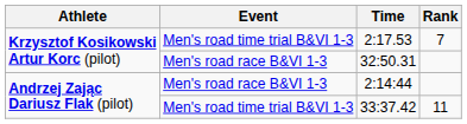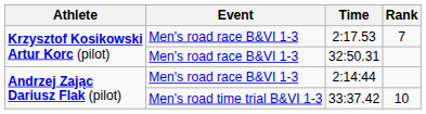 <table class=wikitable style="font-size:90%">
 <tr>
 <th>Athlete</th>
 <th>Event</th>
 <th>Time</th>
 <th>Rank</th>
 </tr>
 <tr>
 <td rowspan="2"><strong><a href='#'>Krzysztof Kosikowski</a></strong><br> <strong><a href='#'>Artur Korc</a></strong> (pilot)</td>
-<td><a href='#'>Men's road time trial B&VI 1-3</a></td>
+<td><a href='#'>Men's road race B&VI 1-3</a></td>
 <td style="text-align:center;">2:17.53</td>
 <td style="text-align:center;">7</td>
 </tr>
 <tr>
 <td><a href='#'>Men's road race B&VI 1-3</a></td>
 <td style="text-align:center;">32:50.31</td>
 <td style="text-align:center;"></td>
 </tr>
 <tr>
 <td rowspan="2"><strong><a href='#'>Andrzej Zając</a></strong><br> <strong><a href='#'>Dariusz Flak</a></strong> (pilot)</td>
 <td><a href='#'>Men's road race B&VI 1-3</a></td>
 <td style="text-align:center;">2:14:44</td>
 <td style="text-align:center;"></td>
 </tr>
 <tr>
 <td><a href='#'>Men's road time trial B&VI 1-3</a></td>
 <td style="text-align:center;">33:37.42</td>
-<td style="text-align:center;">11</td>
+<td style="text-align:center;">10</td>
 </tr>
 </table>
